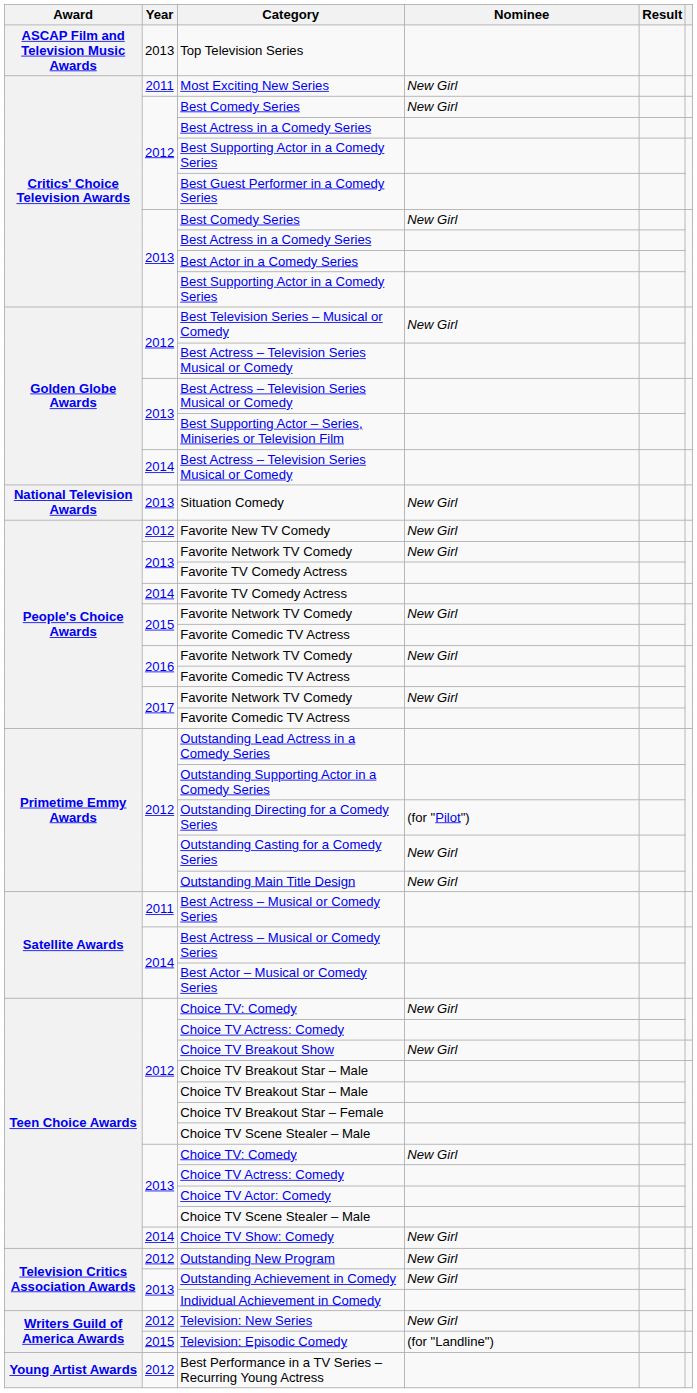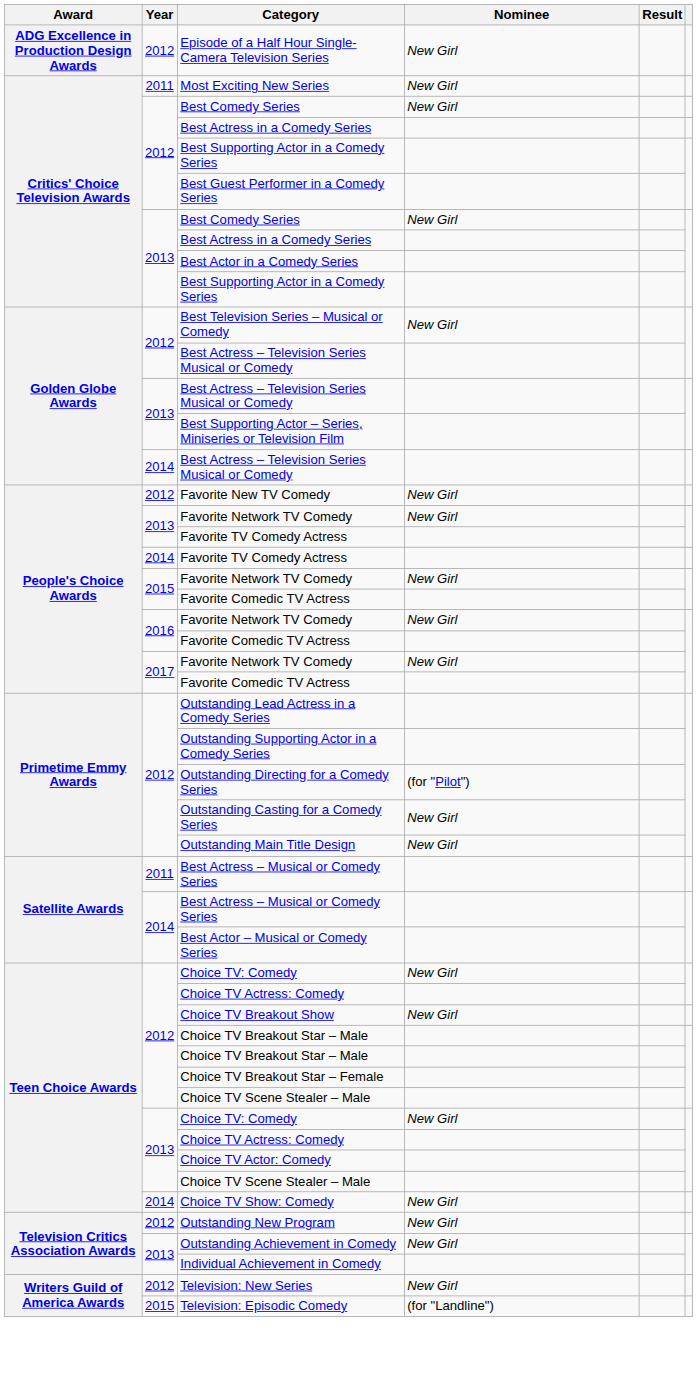 <table class="wikitable sortable plainrowheaders" style="width:95%;">
 <tr>
 <th scope="col" style="width:20%;">Award</th>
 <th scope="col" style="width:3%;">Year</th>
 <th scope="col" style="width:33%;">Category</th>
 <th scope="col">Nominee</th>
 <th scope="col" style="width:6%;">Result</th>
 <th scope="col" style="width:1%;"></th>
 </tr>
 <tr>
-<th scope="row"><a href='#'>ASCAP Film and Television Music Awards</a></th>
-<td style="text-align: center;">2013</td>
-<td>Top Television Series</td>
-<td></td>
+<th scope="row"><a href='#'>ADG Excellence in Production Design Awards</a></th>
+<td style="text-align: center;"><a href='#'>2012</a></td>
+<td><a href='#'>Episode of a Half Hour Single-Camera Television Series</a></td>
+<td><em>New Girl</em></td>
 <td></td>
 <td style="text-align: center;"></td>
 </tr>
 <tr>
 <th scope="rowgroup" rowspan="9"><a href='#'>Critics' Choice Television Awards</a></th>
 <td style="text-align: center;"><a href='#'>2011</a></td>
 <td><a href='#'>Most Exciting New Series</a></td>
 <td><em>New Girl</em></td>
 <td></td>
 <td style="text-align: center;"></td>
 </tr>
 <tr>
 <td rowspan="4" style="text-align: center;"><a href='#'>2012</a></td>
 <td><a href='#'>Best Comedy Series</a></td>
 <td><em>New Girl</em></td>
 <td></td>
 <td style="text-align: center;"></td>
 </tr>
 <tr>
 <td><a href='#'>Best Actress in a Comedy Series</a></td>
 <td></td>
 <td></td>
 <td style="text-align: center;"></td>
 </tr>
 <tr>
 <td><a href='#'>Best Supporting Actor in a Comedy Series</a></td>
 <td></td>
 <td></td>
 <td rowspan="2" style="text-align: center;"></td>
 </tr>
 <tr>
 <td><a href='#'>Best Guest Performer in a Comedy Series</a></td>
 <td></td>
 <td></td>
 </tr>
 <tr>
 <td rowspan="4" style="text-align: center;"><a href='#'>2013</a></td>
 <td><a href='#'>Best Comedy Series</a></td>
 <td><em>New Girl</em></td>
 <td></td>
 <td rowspan="4" style="text-align: center;"></td>
 </tr>
 <tr>
 <td><a href='#'>Best Actress in a Comedy Series</a></td>
 <td></td>
 <td></td>
 </tr>
 <tr>
 <td><a href='#'>Best Actor in a Comedy Series</a></td>
 <td></td>
 <td></td>
 </tr>
 <tr>
 <td><a href='#'>Best Supporting Actor in a Comedy Series</a></td>
 <td></td>
 <td></td>
 </tr>
 <tr>
 <th scope="rowgroup" rowspan="5"><a href='#'>Golden Globe Awards</a></th>
 <td rowspan="2" style="text-align: center;"><a href='#'>2012</a></td>
 <td><a href='#'>Best Television Series – Musical or Comedy</a></td>
 <td><em>New Girl</em></td>
 <td></td>
 <td rowspan="2" style="text-align: center;"></td>
 </tr>
 <tr>
 <td><a href='#'>Best Actress – Television Series Musical or Comedy</a></td>
 <td></td>
 <td></td>
 </tr>
 <tr>
 <td rowspan="2" style="text-align: center;"><a href='#'>2013</a></td>
 <td><a href='#'>Best Actress – Television Series Musical or Comedy</a></td>
 <td></td>
 <td></td>
 <td rowspan="2" style="text-align: center;"></td>
 </tr>
 <tr>
 <td><a href='#'>Best Supporting Actor – Series, Miniseries or Television Film</a></td>
 <td></td>
 <td></td>
 </tr>
 <tr>
 <td style="text-align: center;"><a href='#'>2014</a></td>
 <td><a href='#'>Best Actress – Television Series Musical or Comedy</a></td>
 <td></td>
-<td></td>
-<td style="text-align: center;"></td>
-</tr>
-<tr>
-<th scope="row"><a href='#'>National Television Awards</a></th>
-<td style="text-align: center;"><a href='#'>2013</a></td>
-<td>Situation Comedy</td>
-<td><em>New Girl</em></td>
 <td></td>
 <td style="text-align: center;"></td>
 </tr>
 <tr>
 <th scope="rowgroup" rowspan="10"><a href='#'>People's Choice Awards</a></th>
 <td style="text-align: center;"><a href='#'>2012</a></td>
 <td>Favorite New TV Comedy</td>
 <td><em>New Girl</em></td>
 <td></td>
 <td style="text-align: center;"></td>
 </tr>
 <tr>
 <td rowspan="2" style="text-align: center;"><a href='#'>2013</a></td>
 <td>Favorite Network TV Comedy</td>
 <td><em>New Girl</em></td>
 <td></td>
 <td rowspan="2" style="text-align: center;"></td>
 </tr>
 <tr>
 <td>Favorite TV Comedy Actress</td>
 <td></td>
 <td></td>
 </tr>
 <tr>
 <td style="text-align: center;"><a href='#'>2014</a></td>
 <td>Favorite TV Comedy Actress</td>
 <td></td>
 <td></td>
 <td style="text-align: center;"></td>
 </tr>
 <tr>
 <td rowspan="2" style="text-align: center;"><a href='#'>2015</a></td>
 <td>Favorite Network TV Comedy</td>
 <td><em>New Girl</em></td>
 <td></td>
 <td rowspan="2" style="text-align: center;"></td>
 </tr>
 <tr>
 <td>Favorite Comedic TV Actress</td>
 <td></td>
 <td></td>
 </tr>
 <tr>
 <td rowspan="2" style="text-align: center;"><a href='#'>2016</a></td>
 <td>Favorite Network TV Comedy</td>
 <td><em>New Girl</em></td>
 <td></td>
 </tr>
 <tr>
 <td>Favorite Comedic TV Actress</td>
 <td></td>
 <td></td>
 </tr>
 <tr>
 <td rowspan="2" style="text-align: center;"><a href='#'>2017</a></td>
 <td>Favorite Network TV Comedy</td>
 <td><em>New Girl</em></td>
 <td></td>
 </tr>
 <tr>
 <td>Favorite Comedic TV Actress</td>
 <td></td>
 <td></td>
 </tr>
 <tr>
 <th scope="rowgroup" rowspan="5"><a href='#'>Primetime Emmy Awards</a></th>
 <td rowspan="5" style="text-align: center;"><a href='#'>2012</a></td>
 <td><a href='#'>Outstanding Lead Actress in a Comedy Series</a></td>
 <td></td>
 <td></td>
 <td rowspan="5" style="text-align: center;"></td>
 </tr>
 <tr>
 <td><a href='#'>Outstanding Supporting Actor in a Comedy Series</a></td>
 <td></td>
 <td></td>
 </tr>
 <tr>
 <td><a href='#'>Outstanding Directing for a Comedy Series</a></td>
 <td> (for "<a href='#'>Pilot</a>")</td>
 <td></td>
 </tr>
 <tr>
 <td><a href='#'>Outstanding Casting for a Comedy Series</a></td>
 <td><em>New Girl</em></td>
 <td></td>
 </tr>
 <tr>
 <td><a href='#'>Outstanding Main Title Design</a></td>
 <td><em>New Girl</em></td>
 <td></td>
 </tr>
 <tr>
 <th scope="rowgroup" rowspan="3"><a href='#'>Satellite Awards</a></th>
 <td style="text-align: center;"><a href='#'>2011</a></td>
 <td><a href='#'>Best Actress – Musical or Comedy Series</a></td>
 <td></td>
 <td></td>
 <td style="text-align: center;"></td>
 </tr>
 <tr>
 <td rowspan="2" style="text-align: center;"><a href='#'>2014</a></td>
 <td><a href='#'>Best Actress – Musical or Comedy Series</a></td>
 <td></td>
 <td></td>
 <td rowspan="2" style="text-align: center;"></td>
 </tr>
 <tr>
 <td><a href='#'>Best Actor – Musical or Comedy Series</a></td>
 <td></td>
 <td></td>
 </tr>
 <tr>
 <th scope="rowgroup" rowspan="12"><a href='#'>Teen Choice Awards</a></th>
 <td rowspan="7" style="text-align: center;"><a href='#'>2012</a></td>
 <td><a href='#'>Choice TV: Comedy</a></td>
 <td><em>New Girl</em></td>
 <td></td>
 <td rowspan="2" style="text-align: center;"></td>
 </tr>
 <tr>
 <td><a href='#'>Choice TV Actress: Comedy</a></td>
 <td></td>
 <td></td>
 </tr>
 <tr>
 <td><a href='#'>Choice TV Breakout Show</a></td>
 <td><em>New Girl</em></td>
 <td></td>
 <td style="text-align: center;"></td>
 </tr>
 <tr>
 <td>Choice TV Breakout Star – Male</td>
 <td></td>
 <td></td>
 <td rowspan="4" style="text-align: center;"></td>
 </tr>
 <tr>
 <td>Choice TV Breakout Star – Male</td>
 <td></td>
 <td></td>
 </tr>
 <tr>
 <td>Choice TV Breakout Star – Female</td>
 <td></td>
 <td></td>
 </tr>
 <tr>
 <td>Choice TV Scene Stealer – Male</td>
 <td></td>
 <td></td>
 </tr>
 <tr>
 <td rowspan="4" style="text-align: center;"><a href='#'>2013</a></td>
 <td><a href='#'>Choice TV: Comedy</a></td>
 <td><em>New Girl</em></td>
 <td></td>
 <td rowspan="4" style="text-align: center;"></td>
 </tr>
 <tr>
 <td><a href='#'>Choice TV Actress: Comedy</a></td>
 <td></td>
 <td></td>
 </tr>
 <tr>
 <td><a href='#'>Choice TV Actor: Comedy</a></td>
 <td></td>
 <td></td>
 </tr>
 <tr>
 <td>Choice TV Scene Stealer – Male</td>
 <td></td>
 <td></td>
 </tr>
 <tr>
 <td style="text-align: center;"><a href='#'>2014</a></td>
 <td><a href='#'>Choice TV Show: Comedy</a></td>
 <td><em>New Girl</em></td>
 <td></td>
 <td style="text-align: center;"></td>
 </tr>
 <tr>
 <th scope="rowgroup" rowspan="3"><a href='#'>Television Critics Association Awards</a></th>
 <td style="text-align: center;"><a href='#'>2012</a></td>
 <td><a href='#'>Outstanding New Program</a></td>
 <td><em>New Girl</em></td>
 <td></td>
 <td style="text-align: center;"></td>
 </tr>
 <tr>
 <td rowspan="2" style="text-align: center;"><a href='#'>2013</a></td>
 <td><a href='#'>Outstanding Achievement in Comedy</a></td>
 <td><em>New Girl</em></td>
 <td></td>
 <td rowspan="2" style="text-align: center;"></td>
 </tr>
 <tr>
 <td><a href='#'>Individual Achievement in Comedy</a></td>
 <td></td>
 <td></td>
 </tr>
 <tr>
 <th scope="rowgroup" rowspan="2"><a href='#'>Writers Guild of America Awards</a></th>
 <td style="text-align: center;"><a href='#'>2012</a></td>
 <td><a href='#'>Television: New Series</a></td>
 <td><em>New Girl</em></td>
 <td></td>
 <td style="text-align: center;"></td>
 </tr>
 <tr>
 <td style="text-align: center;"><a href='#'>2015</a></td>
 <td><a href='#'>Television: Episodic Comedy</a></td>
 <td> (for "Landline")</td>
 <td></td>
 <td style="text-align: center;"></td>
 </tr>
-<tr>
-<th scope="row"><a href='#'>Young Artist Awards</a></th>
-<td style="text-align: center;"><a href='#'>2012</a></td>
-<td>Best Performance in a TV Series – Recurring Young Actress</td>
-<td></td>
-<td></td>
-<td style="text-align: center;"></td>
-</tr>
 </table>
